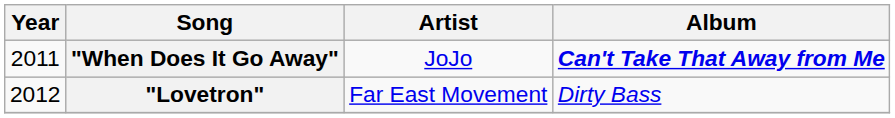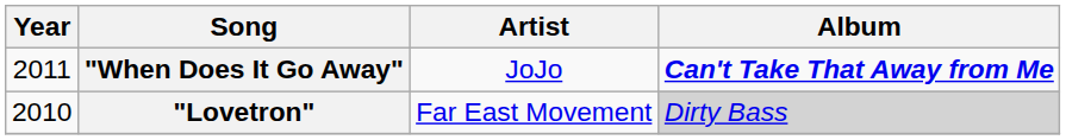 <table class="wikitable plainrowheaders" style="text-align:center">
 <tr>
 <th>Year</th>
 <th>Song</th>
 <th>Artist</th>
 <th>Album</th>
 </tr>
 <tr>
 <td>2011</td>
 <th scope="row" align="left">"When Does It Go Away"</th>
 <td><a href='#'>JoJo</a></td>
 <td align="left"><strong><em><a href='#'>Can't Take That Away from Me</a></em></strong></td>
 </tr>
 <tr>
-<td>2012</td>
+<td>2010</td>
 <th scope="row" align="left">"Lovetron"</th>
 <td><a href='#'>Far East Movement</a></td>
-<td align="left"><em><a href='#'>Dirty Bass</a></em></td>
+<td align="left" style="background: lightgrey;"><em><a href='#'>Dirty Bass</a></em></td>
 </tr>
 <tr>
 </tr>
 </table>
